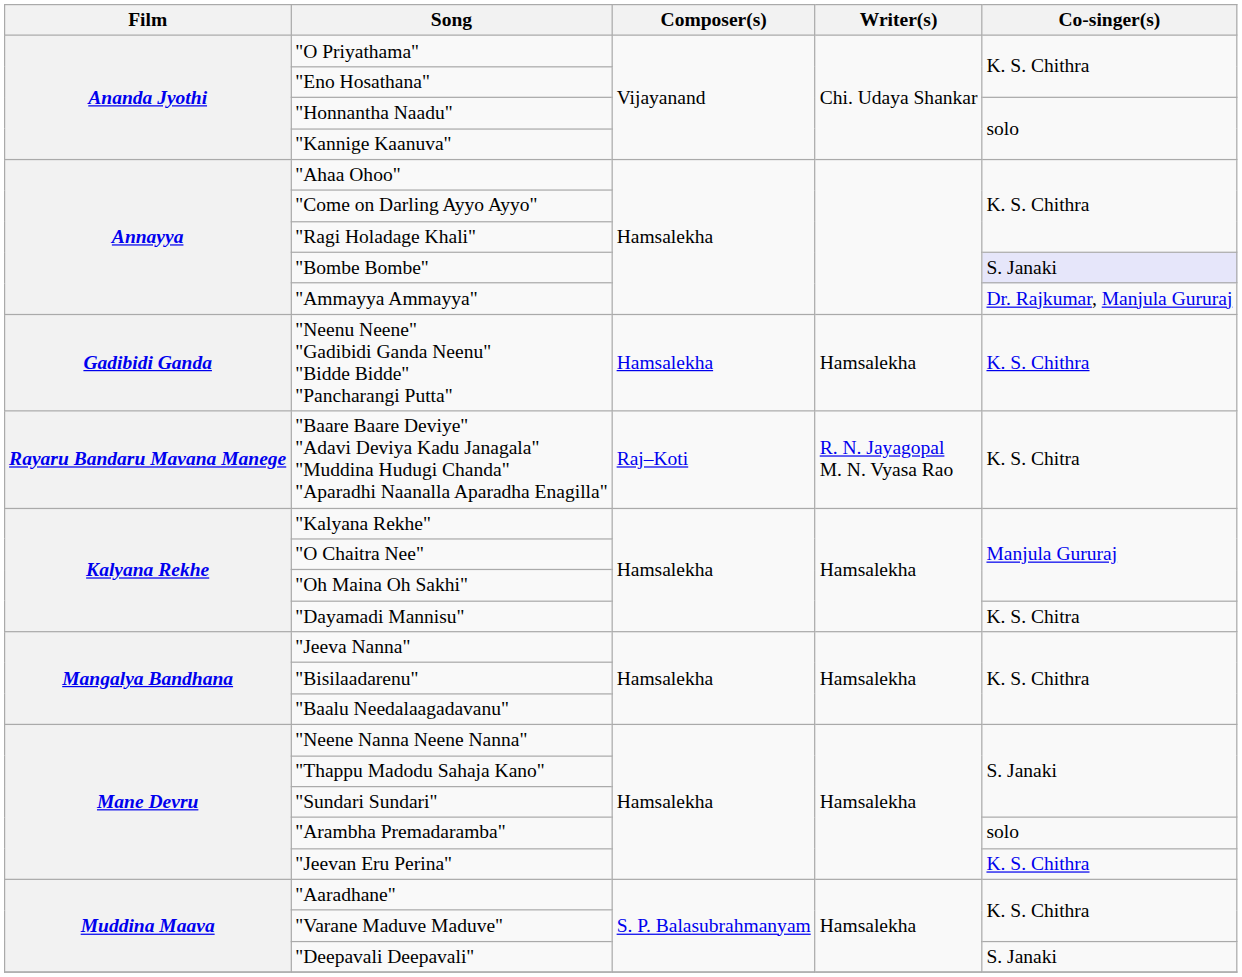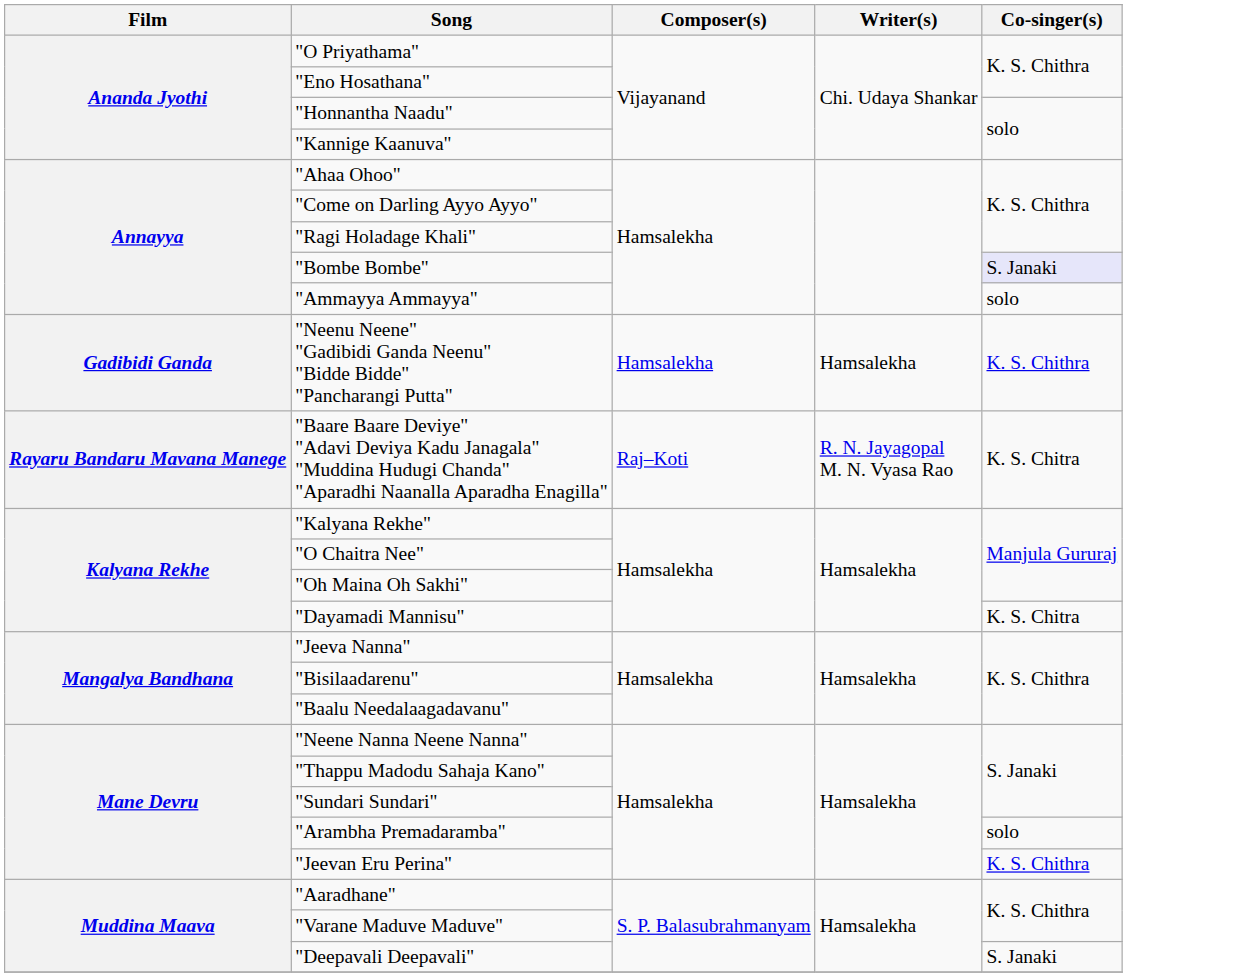 <table class="wikitable">
 <tr>
 <th>Film</th>
 <th>Song</th>
 <th>Composer(s)</th>
 <th>Writer(s)</th>
 <th>Co-singer(s)</th>
 </tr>
 <tr>
 <th Rowspan=4><em><a href='#'>Ananda Jyothi</a></em></th>
 <td>"O Priyathama"</td>
 <td Rowspan=4>Vijayanand</td>
 <td Rowspan=4>Chi. Udaya Shankar</td>
 <td Rowspan=2>K. S. Chithra</td>
 </tr>
 <tr>
 <td>"Eno Hosathana"</td>
 </tr>
 <tr>
 <td>"Honnantha Naadu"</td>
 <td rowspan=2>solo</td>
 </tr>
 <tr>
 <td>"Kannige Kaanuva"</td>
 </tr>
 <tr>
 <th Rowspan=5><em><a href='#'>Annayya</a></em></th>
 <td>"Ahaa Ohoo"</td>
 <td rowspan=5>Hamsalekha</td>
 <td rowspan=5></td>
 <td rowspan=3>K. S. Chithra</td>
 </tr>
 <tr>
 <td>"Come on Darling Ayyo Ayyo"</td>
 </tr>
 <tr>
 <td>"Ragi Holadage Khali"</td>
 </tr>
 <tr>
 <td>"Bombe Bombe"</td>
 <td style="background: lavender;">S. Janaki</td>
 </tr>
 <tr>
 <td>"Ammayya Ammayya"</td>
-<td><a href='#'>Dr. Rajkumar</a>, <a href='#'>Manjula Gururaj</a></td>
+<td>solo</td>
 </tr>
 <tr>
 <th><em><a href='#'>Gadibidi Ganda</a></em></th>
 <td>"Neenu Neene"<br>"Gadibidi Ganda Neenu"<br>"Bidde Bidde"<br>"Pancharangi Putta"</td>
 <td><a href='#'>Hamsalekha</a></td>
 <td>Hamsalekha</td>
 <td><a href='#'>K. S. Chithra</a></td>
 </tr>
 <tr>
 <th><em><a href='#'>Rayaru Bandaru Mavana Manege</a></em></th>
 <td>"Baare Baare Deviye"<br>"Adavi Deviya Kadu Janagala"<br>"Muddina Hudugi Chanda"<br>"Aparadhi Naanalla Aparadha Enagilla"</td>
 <td><a href='#'>Raj–Koti</a></td>
 <td><a href='#'>R. N. Jayagopal</a><br>M. N. Vyasa Rao</td>
 <td>K. S. Chitra</td>
 </tr>
 <tr>
 <th Rowspan=4><em><a href='#'>Kalyana Rekhe</a></em></th>
 <td>"Kalyana Rekhe"</td>
 <td rowspan=4>Hamsalekha</td>
 <td rowspan=4>Hamsalekha</td>
 <td rowspan=3><a href='#'>Manjula Gururaj</a></td>
 </tr>
 <tr>
 <td>"O Chaitra Nee"</td>
 </tr>
 <tr>
 <td>"Oh Maina Oh Sakhi"</td>
 </tr>
 <tr>
 <td>"Dayamadi Mannisu"</td>
 <td>K. S. Chitra</td>
 </tr>
 <tr>
 <th Rowspan=3><em><a href='#'>Mangalya Bandhana</a></em></th>
 <td>"Jeeva Nanna"</td>
 <td rowspan=3>Hamsalekha</td>
 <td rowspan=3>Hamsalekha</td>
 <td rowspan=3>K. S. Chithra</td>
 </tr>
 <tr>
 <td>"Bisilaadarenu"</td>
 </tr>
 <tr>
 <td>"Baalu Needalaagadavanu"</td>
 </tr>
 <tr>
 <th rowspan=5><em><a href='#'>Mane Devru</a></em></th>
 <td>"Neene Nanna Neene Nanna"</td>
 <td rowspan=5>Hamsalekha</td>
 <td rowspan=5>Hamsalekha</td>
 <td rowspan=3>S. Janaki</td>
 </tr>
 <tr>
 <td>"Thappu Madodu Sahaja Kano"</td>
 </tr>
 <tr>
 <td>"Sundari Sundari"</td>
 </tr>
 <tr>
 <td>"Arambha Premadaramba"</td>
 <td>solo</td>
 </tr>
 <tr>
 <td>"Jeevan Eru Perina"</td>
 <td><a href='#'>K. S. Chithra</a></td>
 </tr>
 <tr>
 <th rowspan=3><em><a href='#'>Muddina Maava</a></em></th>
 <td>"Aaradhane"</td>
 <td rowspan=3><a href='#'>S. P. Balasubrahmanyam</a></td>
 <td rowspan=3>Hamsalekha</td>
 <td rowspan=2>K. S. Chithra</td>
 </tr>
 <tr>
 <td>"Varane Maduve Maduve"</td>
 </tr>
 <tr>
 <td>"Deepavali Deepavali"</td>
 <td>S. Janaki</td>
 </tr>
 <tr>
 </tr>
 </table>
